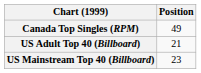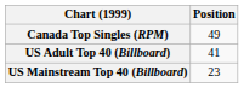 <table class="wikitable sortable plainrowheaders" style="text-align:center">
 <tr>
 <th scope="col">Chart (1999)</th>
 <th scope="col">Position</th>
 </tr>
 <tr>
 <th scope="row">Canada Top Singles (<em>RPM</em>)</th>
 <td>49</td>
 </tr>
 <tr>
 <th scope="row">US Adult Top 40 (<em>Billboard</em>)</th>
-<td>21</td>
+<td>41</td>
 </tr>
 <tr>
 <th scope="row">US Mainstream Top 40 (<em>Billboard</em>)</th>
 <td>23</td>
 </tr>
 </table>
